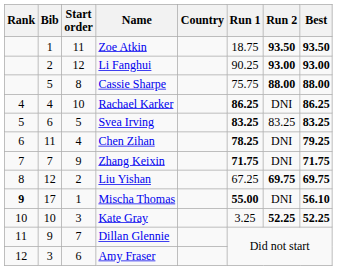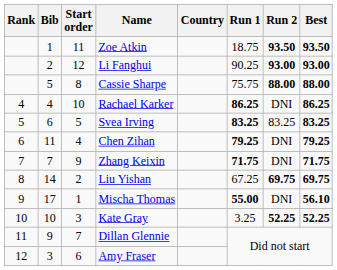 <table class="wikitable sortable" style="text-align:center">
 <tr>
 <th>Rank</th>
 <th>Bib</th>
 <th>Start<br>order</th>
 <th>Name</th>
 <th>Country</th>
 <th>Run 1</th>
 <th>Run 2</th>
 <th>Best</th>
 </tr>
 <tr>
 <td></td>
 <td>1</td>
 <td>11</td>
 <td align=left><a href='#'>Zoe Atkin</a></td>
 <td align=left></td>
 <td>18.75</td>
 <td><strong>93.50</strong></td>
 <td><strong>93.50</strong></td>
 </tr>
 <tr>
 <td></td>
 <td>2</td>
 <td>12</td>
 <td align=left><a href='#'>Li Fanghui</a></td>
 <td align=left></td>
 <td>90.25</td>
 <td><strong>93.00</strong></td>
 <td><strong>93.00</strong></td>
 </tr>
 <tr>
 <td></td>
 <td>5</td>
 <td>8</td>
 <td align=left><a href='#'>Cassie Sharpe</a></td>
 <td align=left></td>
 <td>75.75</td>
 <td><strong>88.00</strong></td>
 <td><strong>88.00</strong></td>
 </tr>
 <tr>
 <td>4</td>
 <td>4</td>
 <td>10</td>
 <td align=left><a href='#'>Rachael Karker</a></td>
 <td align=left></td>
 <td><strong>86.25</strong></td>
 <td>DNI</td>
 <td><strong>86.25</strong></td>
 </tr>
 <tr>
 <td>5</td>
 <td>6</td>
 <td>5</td>
 <td align=left><a href='#'>Svea Irving</a></td>
 <td align=left></td>
 <td><strong>83.25</strong></td>
 <td>83.25</td>
 <td><strong>83.25</strong></td>
 </tr>
 <tr>
 <td>6</td>
 <td>11</td>
 <td>4</td>
 <td align=left><a href='#'>Chen Zihan</a></td>
 <td align=left></td>
-<td><strong>78.25</strong></td>
+<td><strong>79.25</strong></td>
 <td>DNI</td>
 <td><strong>79.25</strong></td>
 </tr>
 <tr>
 <td>7</td>
 <td>7</td>
 <td>9</td>
 <td align=left><a href='#'>Zhang Keixin</a></td>
 <td align=left></td>
 <td><strong>71.75</strong></td>
 <td>DNI</td>
 <td><strong>71.75</strong></td>
 </tr>
 <tr>
 <td>8</td>
-<td>12</td>
+<td>14</td>
 <td>2</td>
 <td align=left><a href='#'>Liu Yishan</a></td>
 <td align=left></td>
 <td>67.25</td>
 <td><strong>69.75</strong></td>
 <td><strong>69.75</strong></td>
 </tr>
 <tr>
-<td><strong>9</strong></td>
+<td>9</td>
 <td>17</td>
 <td>1</td>
 <td align=left><a href='#'>Mischa Thomas</a></td>
 <td align=left></td>
 <td><strong>55.00</strong></td>
 <td>DNI</td>
 <td><strong>56.10</strong></td>
 </tr>
 <tr>
 <td>10</td>
 <td>10</td>
 <td>3</td>
 <td align=left><a href='#'>Kate Gray</a></td>
 <td align=left></td>
 <td>3.25</td>
 <td><strong>52.25</strong></td>
 <td><strong>52.25</strong></td>
 </tr>
 <tr>
 <td>11</td>
 <td>9</td>
 <td>7</td>
 <td align=left><a href='#'>Dillan Glennie</a></td>
 <td align=left></td>
 <td colspan=3 rowspan=2>Did not start</td>
 </tr>
 <tr>
 <td>12</td>
 <td>3</td>
 <td>6</td>
 <td align=left><a href='#'>Amy Fraser</a></td>
 <td align=left></td>
 </tr>
 </table>
